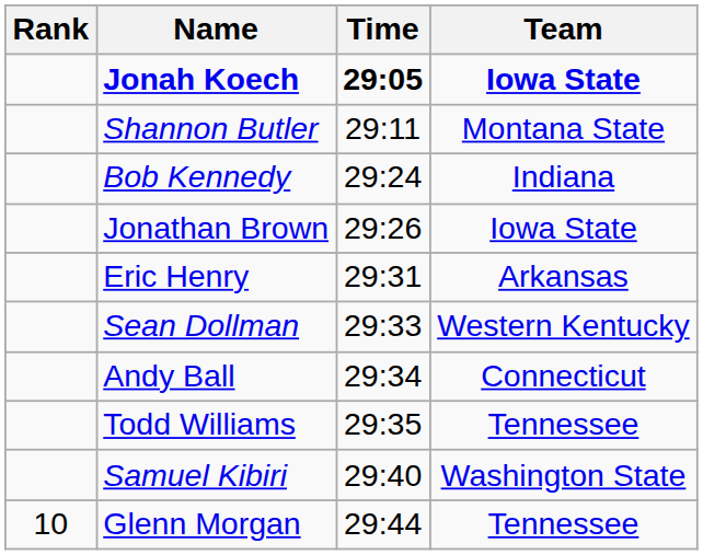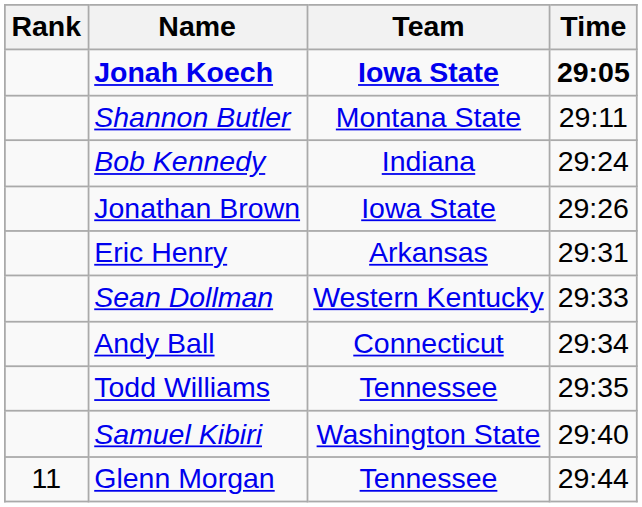 <table class="wikitable sortable" style="text-align:center">
 <tr>
 <th>Rank</th>
 <th>Name</th>
+<th>Team</th>
 <th>Time</th>
-<th>Team</th>
 </tr>
 <tr>
 <td></td>
 <td align=left> <strong><a href='#'>Jonah Koech</a></strong></td>
+<td><strong><a href='#'>Iowa State</a></strong></td>
 <td><strong>29:05</strong></td>
-<td><strong><a href='#'>Iowa State</a></strong></td>
 </tr>
 <tr>
 <td></td>
 <td align=left><em><a href='#'>Shannon Butler</a></em></td>
+<td><a href='#'>Montana State</a></td>
 <td>29:11</td>
-<td><a href='#'>Montana State</a></td>
 </tr>
 <tr>
 <td></td>
 <td align=left><em><a href='#'>Bob Kennedy</a></em></td>
+<td><a href='#'>Indiana</a></td>
 <td>29:24</td>
-<td><a href='#'>Indiana</a></td>
 </tr>
 <tr>
 <td></td>
 <td align=left> <a href='#'>Jonathan Brown</a></td>
+<td><a href='#'>Iowa State</a></td>
 <td>29:26</td>
-<td><a href='#'>Iowa State</a></td>
 </tr>
 <tr>
 <td></td>
 <td align=left><a href='#'>Eric Henry</a></td>
+<td><a href='#'>Arkansas</a></td>
 <td>29:31</td>
-<td><a href='#'>Arkansas</a></td>
 </tr>
 <tr>
 <td></td>
 <td align=left> <em><a href='#'>Sean Dollman</a></em></td>
+<td><a href='#'>Western Kentucky</a></td>
 <td>29:33</td>
-<td><a href='#'>Western Kentucky</a></td>
 </tr>
 <tr>
 <td></td>
 <td align=left><a href='#'>Andy Ball</a></td>
+<td><a href='#'>Connecticut</a></td>
 <td>29:34</td>
-<td><a href='#'>Connecticut</a></td>
 </tr>
 <tr>
 <td></td>
 <td align=left><a href='#'>Todd Williams</a></td>
+<td><a href='#'>Tennessee</a></td>
 <td>29:35</td>
-<td><a href='#'>Tennessee</a></td>
 </tr>
 <tr>
 <td></td>
 <td align=left> <em><a href='#'>Samuel Kibiri</a></em></td>
+<td><a href='#'>Washington State</a></td>
 <td>29:40</td>
-<td><a href='#'>Washington State</a></td>
 </tr>
 <tr>
-<td>10</td>
+<td>11</td>
 <td align=left><a href='#'>Glenn Morgan</a></td>
+<td><a href='#'>Tennessee</a></td>
 <td>29:44</td>
-<td><a href='#'>Tennessee</a></td>
 </tr>
 </table>
